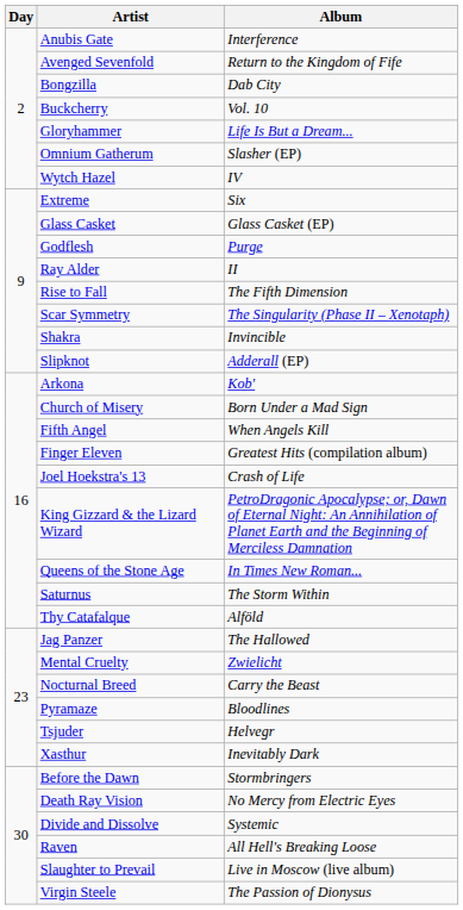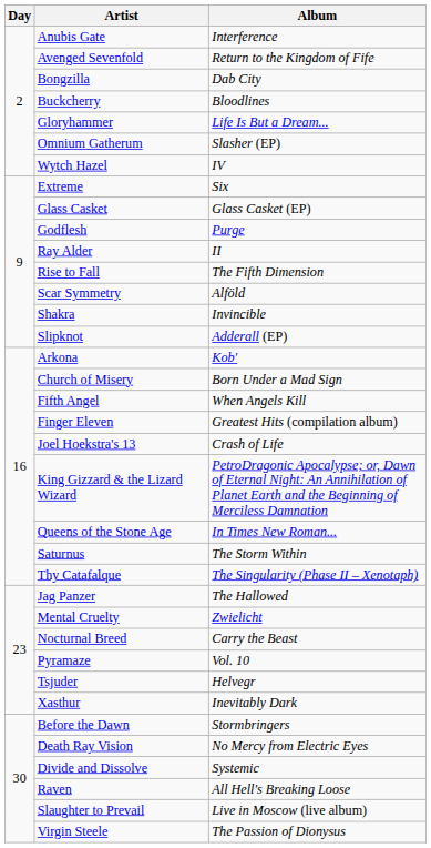 <table class="wikitable" id="table_June">
 <tr>
 <th style="width:20px;">Day</th>
 <th style="width:200px;">Artist</th>
 <th style="width:250px;">Album</th>
 </tr>
 <tr>
 <td style="text-align:center;" rowspan="7">2</td>
 <td><a href='#'>Anubis Gate</a></td>
 <td><em>Interference</em></td>
 </tr>
 <tr>
 <td><a href='#'>Avenged Sevenfold</a></td>
 <td><em>Return to the Kingdom of Fife</em></td>
 </tr>
 <tr>
 <td><a href='#'>Bongzilla</a></td>
 <td><em>Dab City</em></td>
 </tr>
 <tr>
 <td><a href='#'>Buckcherry</a></td>
-<td><em>Vol. 10</em></td>
+<td><em>Bloodlines</em></td>
 </tr>
 <tr>
 <td><a href='#'>Gloryhammer</a></td>
 <td><em><a href='#'>Life Is But a Dream...</a></em></td>
 </tr>
 <tr>
 <td><a href='#'>Omnium Gatherum</a></td>
 <td><em>Slasher</em> (EP)</td>
 </tr>
 <tr>
 <td><a href='#'>Wytch Hazel</a></td>
 <td><em>IV</em></td>
 </tr>
 <tr>
 <td style="text-align:center;" rowspan="8">9</td>
 <td><a href='#'>Extreme</a></td>
 <td><em>Six</em></td>
 </tr>
 <tr>
 <td><a href='#'>Glass Casket</a></td>
 <td><em>Glass Casket</em> (EP)</td>
 </tr>
 <tr>
 <td><a href='#'>Godflesh</a></td>
 <td><em><a href='#'>Purge</a></em></td>
 </tr>
 <tr>
 <td><a href='#'>Ray Alder</a></td>
 <td><em>II</em></td>
 </tr>
 <tr>
 <td><a href='#'>Rise to Fall</a></td>
 <td><em>The Fifth Dimension</em></td>
 </tr>
 <tr>
 <td><a href='#'>Scar Symmetry</a></td>
-<td><em><a href='#'>The Singularity (Phase II – Xenotaph)</a></em></td>
+<td><em>Alföld</em></td>
 </tr>
 <tr>
 <td><a href='#'>Shakra</a></td>
 <td><em>Invincible</em></td>
 </tr>
 <tr>
 <td><a href='#'>Slipknot</a></td>
 <td><em><a href='#'>Adderall</a></em> (EP)</td>
 </tr>
 <tr>
 <td style="text-align:center;" rowspan="9">16</td>
 <td><a href='#'>Arkona</a></td>
 <td><em><a href='#'>Kob'</a></em></td>
 </tr>
 <tr>
 <td><a href='#'>Church of Misery</a></td>
 <td><em>Born Under a Mad Sign</em></td>
 </tr>
 <tr>
 <td><a href='#'>Fifth Angel</a></td>
 <td><em>When Angels Kill</em></td>
 </tr>
 <tr>
 <td><a href='#'>Finger Eleven</a></td>
 <td><em>Greatest Hits</em> (compilation album)</td>
 </tr>
 <tr>
 <td><a href='#'>Joel Hoekstra's 13</a></td>
 <td><em>Crash of Life</em></td>
 </tr>
 <tr>
 <td><a href='#'>King Gizzard & the Lizard Wizard</a></td>
 <td><em><a href='#'>PetroDragonic Apocalypse; or, Dawn of Eternal Night: An Annihilation of Planet Earth and the Beginning of Merciless Damnation</a></em></td>
 </tr>
 <tr>
 <td><a href='#'>Queens of the Stone Age</a></td>
 <td><em><a href='#'>In Times New Roman...</a></em></td>
 </tr>
 <tr>
 <td><a href='#'>Saturnus</a></td>
 <td><em>The Storm Within</em></td>
 </tr>
 <tr>
 <td><a href='#'>Thy Catafalque</a></td>
-<td><em>Alföld</em></td>
+<td><em><a href='#'>The Singularity (Phase II – Xenotaph)</a></em></td>
 </tr>
 <tr>
 <td rowspan="6" style="text-align:center;">23</td>
 <td><a href='#'>Jag Panzer</a></td>
 <td><em>The Hallowed</em></td>
 </tr>
 <tr>
 <td><a href='#'>Mental Cruelty</a></td>
 <td><em><a href='#'>Zwielicht</a></em></td>
 </tr>
 <tr>
 <td><a href='#'>Nocturnal Breed</a></td>
 <td><em>Carry the Beast</em></td>
 </tr>
 <tr>
 <td><a href='#'>Pyramaze</a></td>
-<td><em>Bloodlines</em></td>
+<td><em>Vol. 10</em></td>
 </tr>
 <tr>
 <td><a href='#'>Tsjuder</a></td>
 <td><em>Helvegr</em></td>
 </tr>
 <tr>
 <td><a href='#'>Xasthur</a></td>
 <td><em>Inevitably Dark</em></td>
 </tr>
 <tr>
 <td style="text-align:center;" rowspan="6">30</td>
 <td><a href='#'>Before the Dawn</a></td>
 <td><em>Stormbringers</em></td>
 </tr>
 <tr>
 <td><a href='#'>Death Ray Vision</a></td>
 <td><em>No Mercy from Electric Eyes</em></td>
 </tr>
 <tr>
 <td><a href='#'>Divide and Dissolve</a></td>
 <td><em>Systemic</em></td>
 </tr>
 <tr>
 <td><a href='#'>Raven</a></td>
 <td><em>All Hell's Breaking Loose</em></td>
 </tr>
 <tr>
 <td><a href='#'>Slaughter to Prevail</a></td>
 <td><em>Live in Moscow</em> (live album)</td>
 </tr>
 <tr>
 <td><a href='#'>Virgin Steele</a></td>
 <td><em>The Passion of Dionysus</em></td>
 </tr>
 </table>
